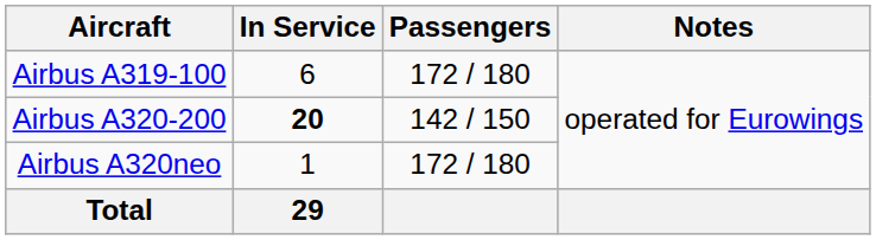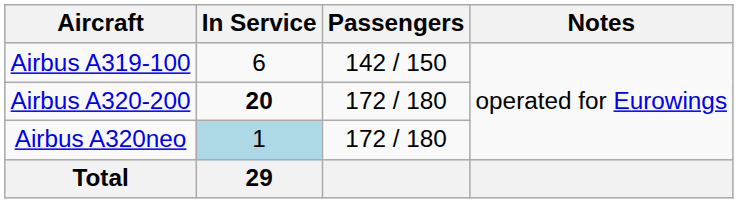 <table class="wikitable" style="margin:1em auto; border-collapse:collapse;text-align:center">
 <tr>
 <th>Aircraft</th>
 <th>In Service</th>
 <th>Passengers</th>
 <th>Notes</th>
 </tr>
 <tr>
 <td><a href='#'>Airbus A319-100</a></td>
 <td>6</td>
-<td>172 / 180</td>
+<td>142 / 150</td>
 <td rowspan="3">operated for <a href='#'>Eurowings</a></td>
 </tr>
 <tr>
 <td><a href='#'>Airbus A320-200</a></td>
 <td><strong>20</strong></td>
-<td>142 / 150</td>
+<td>172 / 180</td>
 </tr>
 <tr>
 <td><a href='#'>Airbus A320neo</a></td>
-<td>1</td>
+<td style="background: lightblue;">1</td>
 <td>172 / 180</td>
 </tr>
 <tr>
 <th>Total</th>
 <th>29</th>
 <th></th>
 <th></th>
 </tr>
 </table>
